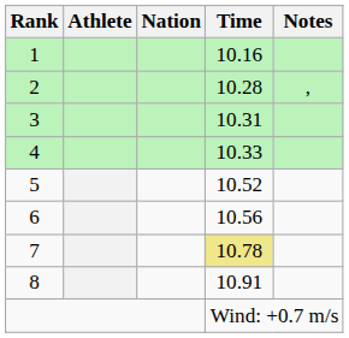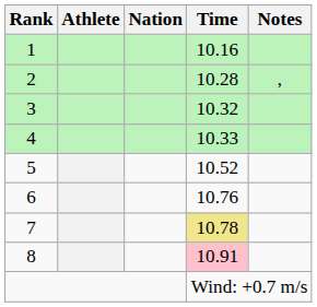 <table class="wikitable plainrowheaders sortable" style="text-align:center;">
 <tr>
 <th scope=col>Rank</th>
 <th scope=col>Athlete</th>
 <th scope=col>Nation</th>
 <th scope=col>Time</th>
 <th scope=col>Notes</th>
 </tr>
 <tr bgcolor=#bbf3bb>
 <td>1</td>
 <th scope=row style="background:#bbf3bb; text-align:left;"></th>
 <td align=left></td>
 <td>10.16</td>
 <td></td>
 </tr>
 <tr bgcolor=#bbf3bb>
 <td>2</td>
 <th scope=row style="background:#bbf3bb; text-align:left;"></th>
 <td align=left></td>
 <td>10.28</td>
 <td>, </td>
 </tr>
 <tr bgcolor=#bbf3bb>
 <td>3</td>
 <th scope=row style="background:#bbf3bb; text-align:left;"></th>
 <td align=left></td>
-<td>10.31</td>
+<td>10.32</td>
 <td></td>
 </tr>
 <tr bgcolor=#bbf3bb>
 <td>4</td>
 <th scope=row style="background:#bbf3bb; text-align:left;"></th>
 <td align=left></td>
 <td>10.33</td>
 <td></td>
 </tr>
 <tr>
 <td>5</td>
 <th scope=row style=text-align:left;></th>
 <td align=left></td>
 <td>10.52</td>
 <td></td>
 </tr>
 <tr>
 <td>6</td>
 <th scope=row style=text-align:left;></th>
 <td align=left></td>
-<td>10.56</td>
+<td>10.76</td>
 <td></td>
 </tr>
 <tr>
 <td>7</td>
 <th scope=row style=text-align:left;></th>
 <td align=left></td>
 <td style="background: khaki;">10.78</td>
 <td></td>
 </tr>
 <tr>
 <td>8</td>
 <th scope=row style=text-align:left;></th>
 <td align=left></td>
-<td>10.91</td>
+<td style="background: pink;">10.91</td>
 <td></td>
 </tr>
 <tr class=sortbottom>
 <td colspan=3></td>
 <td colspan=2 style=text-align:left;>Wind: +0.7 m/s</td>
 </tr>
 </table>
